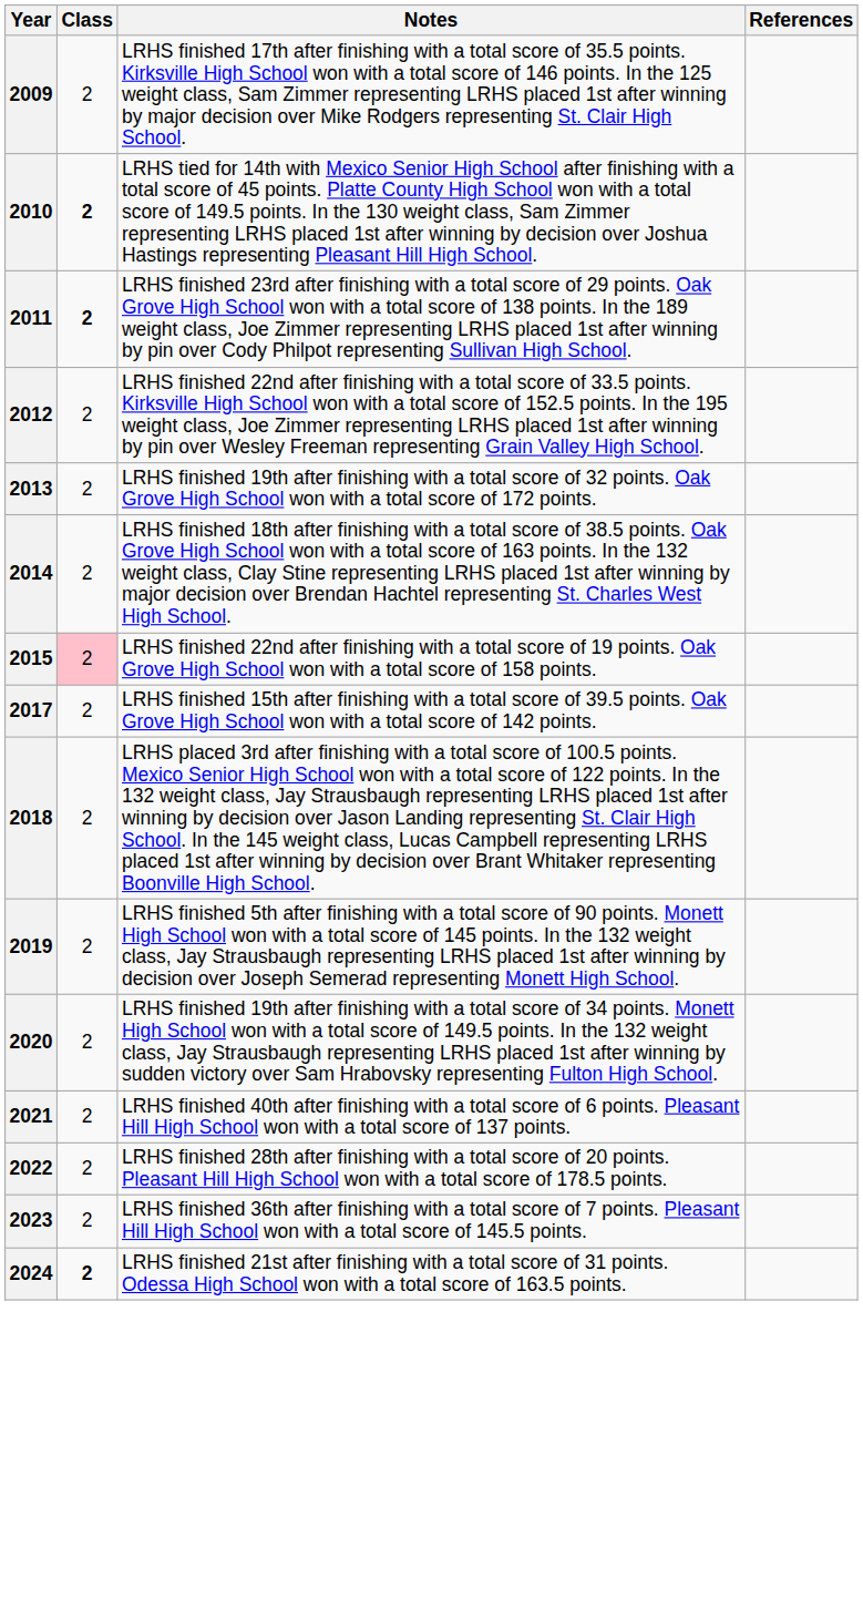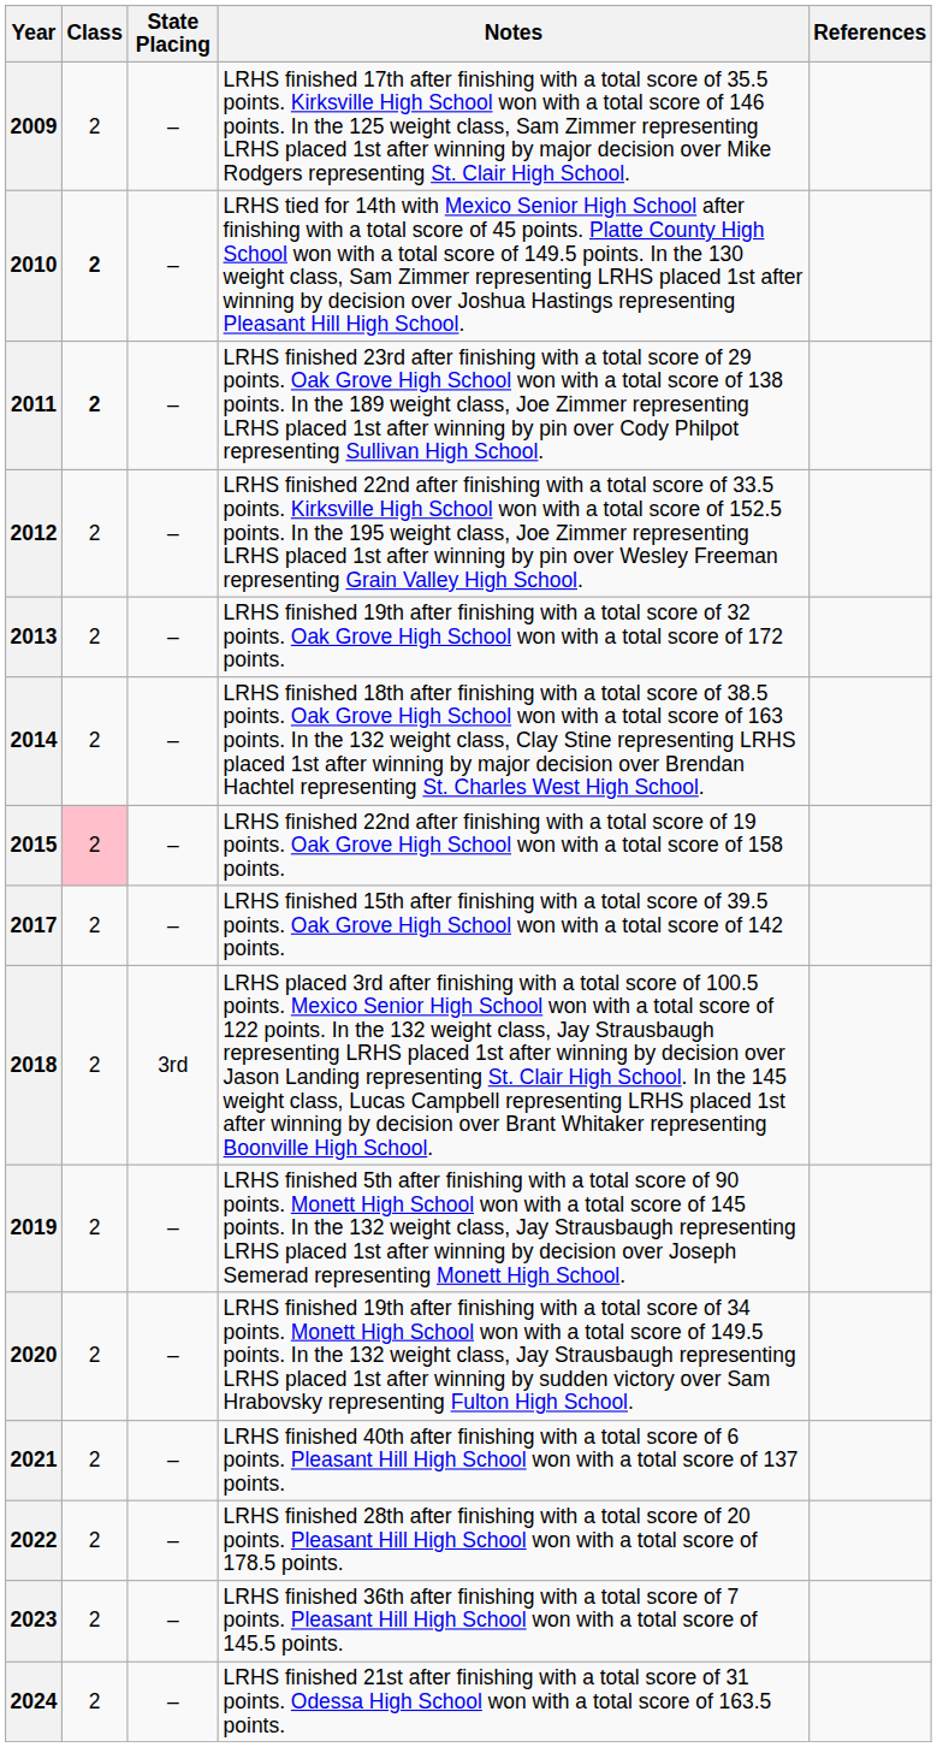 <table class="wikitable sortable mw-collapsible mw-collapsed" style="text-align: center; width: 80%;">
 <tr>
 <th scope=col>Year</th>
 <th scope=col class=unsortable>Class</th>
+<th scope=col>State Placing</th>
 <th scope=col class=unsortable>Notes</th>
 <th scope=col class=unsortable>References</th>
 </tr>
 <tr>
 <th scope=row>2009</th>
 <td>2</td>
+<td>–</td>
 <td align=left>LRHS finished 17th after finishing with a total score of 35.5 points. <a href='#'>Kirksville High School</a> won with a total score of 146 points. In the 125 weight class, Sam Zimmer representing LRHS placed 1st after winning by major decision over Mike Rodgers representing <a href='#'>St. Clair High School</a>.</td>
 <td></td>
 </tr>
 <tr>
 <th scope=row>2010</th>
 <td><strong>2</strong></td>
+<td>–</td>
 <td align=left>LRHS tied for 14th with <a href='#'>Mexico Senior High School</a> after finishing with a total score of 45 points. <a href='#'>Platte County High School</a> won with a total score of 149.5 points. In the 130 weight class, Sam Zimmer representing LRHS placed 1st after winning by decision over Joshua Hastings representing <a href='#'>Pleasant Hill High School</a>.</td>
 <td></td>
 </tr>
 <tr>
 <th scope=row>2011</th>
 <td><strong>2</strong></td>
+<td>–</td>
 <td align=left>LRHS finished 23rd after finishing with a total score of 29 points. <a href='#'>Oak Grove High School</a> won with a total score of 138 points. In the 189 weight class, Joe Zimmer representing LRHS placed 1st after winning by pin over Cody Philpot representing <a href='#'>Sullivan High School</a>.</td>
 <td></td>
 </tr>
 <tr>
 <th scope=row>2012</th>
 <td>2</td>
+<td>–</td>
 <td align=left>LRHS finished 22nd after finishing with a total score of 33.5 points. <a href='#'>Kirksville High School</a> won with a total score of 152.5 points. In the 195 weight class, Joe Zimmer representing LRHS placed 1st after winning by pin over Wesley Freeman representing <a href='#'>Grain Valley High School</a>.</td>
 <td></td>
 </tr>
 <tr>
 <th scope=row>2013</th>
 <td>2</td>
+<td>–</td>
 <td align=left>LRHS finished 19th after finishing with a total score of 32 points. <a href='#'>Oak Grove High School</a> won with a total score of 172 points.</td>
 <td></td>
 </tr>
 <tr>
 <th scope=row>2014</th>
 <td>2</td>
+<td>–</td>
 <td align=left>LRHS finished 18th after finishing with a total score of 38.5 points. <a href='#'>Oak Grove High School</a> won with a total score of 163 points. In the 132 weight class, Clay Stine representing LRHS placed 1st after winning by major decision over Brendan Hachtel representing <a href='#'>St. Charles West High School</a>.</td>
 <td></td>
 </tr>
 <tr>
 <th scope=row>2015</th>
 <td style="background: pink;">2</td>
+<td>–</td>
 <td align=left>LRHS finished 22nd after finishing with a total score of 19 points. <a href='#'>Oak Grove High School</a> won with a total score of 158 points.</td>
 <td></td>
 </tr>
 <tr>
 <th scope=row>2017</th>
 <td>2</td>
+<td>–</td>
 <td align=left>LRHS finished 15th after finishing with a total score of 39.5 points. <a href='#'>Oak Grove High School</a> won with a total score of 142 points.</td>
 <td></td>
 </tr>
 <tr>
 <th scope=row>2018</th>
 <td>2</td>
+<td>3rd</td>
 <td align=left>LRHS placed 3rd after finishing with a total score of 100.5 points. <a href='#'>Mexico Senior High School</a> won with a total score of 122 points. In the 132 weight class, Jay Strausbaugh representing LRHS placed 1st after winning by decision over Jason Landing representing <a href='#'>St. Clair High School</a>. In the 145 weight class, Lucas Campbell representing LRHS placed 1st after winning by decision over Brant Whitaker representing <a href='#'>Boonville High School</a>.</td>
 <td></td>
 </tr>
 <tr>
 <th scope=row>2019</th>
 <td>2</td>
+<td>–</td>
 <td align=left>LRHS finished 5th after finishing with a total score of 90 points. <a href='#'>Monett High School</a> won with a total score of 145 points. In the 132 weight class, Jay Strausbaugh representing LRHS placed 1st after winning by decision over Joseph Semerad representing <a href='#'>Monett High School</a>.</td>
 <td></td>
 </tr>
 <tr>
 <th scope=row>2020</th>
 <td>2</td>
+<td>–</td>
 <td align=left>LRHS finished 19th after finishing with a total score of 34 points. <a href='#'>Monett High School</a> won with a total score of 149.5 points. In the 132 weight class, Jay Strausbaugh representing LRHS placed 1st after winning by sudden victory over Sam Hrabovsky representing <a href='#'>Fulton High School</a>.</td>
 <td></td>
 </tr>
 <tr>
 <th scope=row>2021</th>
 <td>2</td>
+<td>–</td>
 <td align=left>LRHS finished 40th after finishing with a total score of 6 points. <a href='#'>Pleasant Hill High School</a> won with a total score of 137 points.</td>
 <td></td>
 </tr>
 <tr>
 <th scope=row>2022</th>
 <td>2</td>
+<td>–</td>
 <td align=left>LRHS finished 28th after finishing with a total score of 20 points. <a href='#'>Pleasant Hill High School</a> won with a total score of 178.5 points.</td>
 <td></td>
 </tr>
 <tr>
 <th scope=row>2023</th>
 <td>2</td>
+<td>–</td>
 <td align=left>LRHS finished 36th after finishing with a total score of 7 points. <a href='#'>Pleasant Hill High School</a> won with a total score of 145.5 points.</td>
 <td></td>
 </tr>
 <tr>
 <th scope=row>2024</th>
-<td><strong>2</strong></td>
+<td>2</td>
+<td>–</td>
 <td align=left>LRHS finished 21st after finishing with a total score of 31 points. <a href='#'>Odessa High School</a> won with a total score of 163.5 points.</td>
 <td></td>
 </tr>
 </table>
